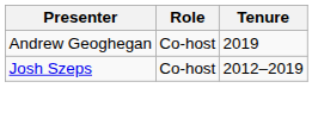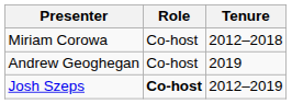 <table class="wikitable sortable">
 <tr>
 <th>Presenter</th>
 <th>Role</th>
 <th>Tenure</th>
+</tr>
+<tr>
+<td>Miriam Corowa</td>
+<td>Co-host</td>
+<td>2012–2018</td>
 </tr>
 <tr>
 <td>Andrew Geoghegan</td>
 <td>Co-host</td>
 <td>2019</td>
 </tr>
 <tr>
 <td><a href='#'>Josh Szeps</a></td>
-<td>Co-host</td>
+<td><strong>Co-host</strong></td>
 <td>2012–2019</td>
 </tr>
 </table>
